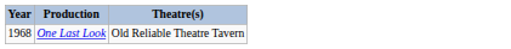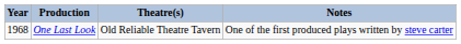 <table class="wikitable" style="font-size:90%;">
 <tr>
 <th style="background:#B0C4DE;">Year</th>
 <th style="background:#B0C4DE;">Production</th>
 <th style="background:#B0C4DE;">Theatre(s)</th>
+<th style="background:#B0C4DE;">Notes</th>
 </tr>
 <tr>
 <td rowspan=1>1968</td>
 <td><em><a href='#'>One Last Look</a></em></td>
 <td>Old Reliable Theatre Tavern</td>
+<td>One of the first produced plays written by <a href='#'>steve carter</a></td>
 </tr>
 </table>
